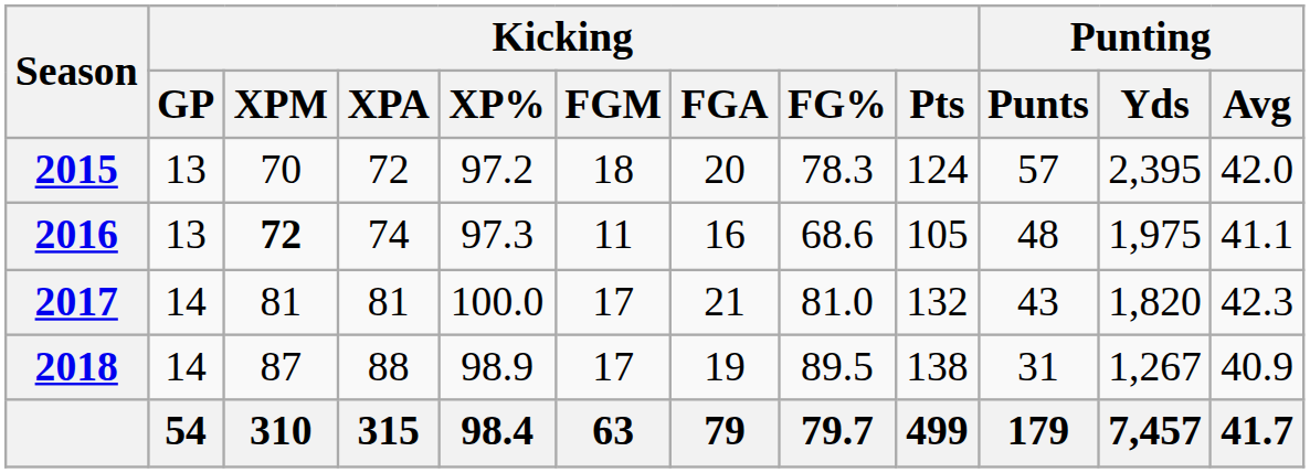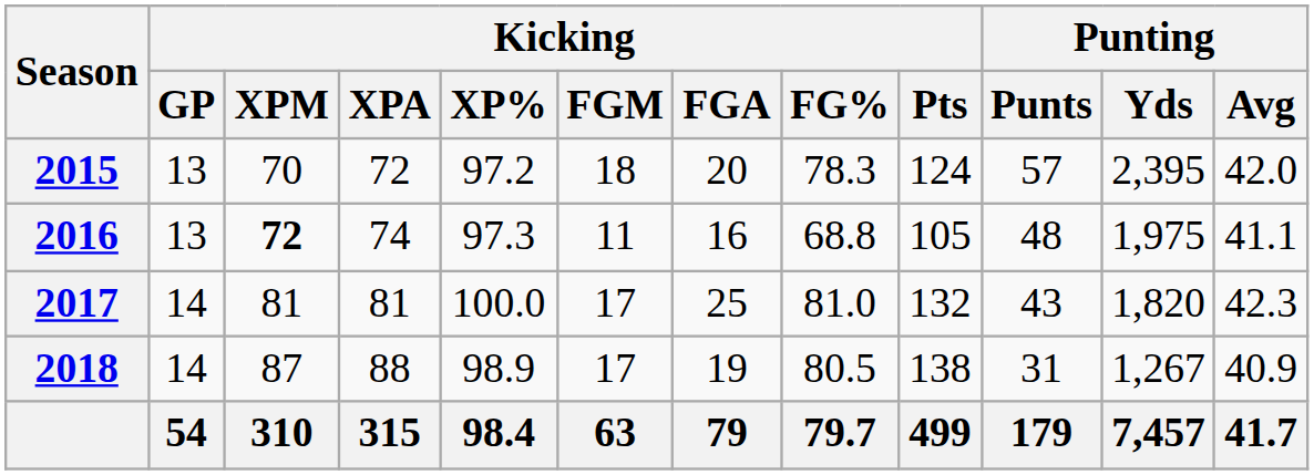 <table class="wikitable" style="text-align: center;">
 <tr>
 <th rowspan="2">Season</th>
 <th colspan="8">Kicking</th>
 <th colspan="3">Punting</th>
 </tr>
 <tr>
 <th>GP</th>
 <th>XPM</th>
 <th>XPA</th>
 <th>XP%</th>
 <th>FGM</th>
 <th>FGA</th>
 <th>FG%</th>
 <th>Pts</th>
 <th>Punts</th>
 <th>Yds</th>
 <th>Avg</th>
 </tr>
 <tr>
 <th><a href='#'>2015</a></th>
 <td>13</td>
 <td>70</td>
 <td>72</td>
 <td>97.2</td>
 <td>18</td>
 <td>20</td>
 <td>78.3</td>
 <td>124</td>
 <td>57</td>
 <td>2,395</td>
 <td>42.0</td>
 </tr>
 <tr>
 <th><a href='#'>2016</a></th>
 <td>13</td>
 <td><strong>72</strong></td>
 <td>74</td>
 <td>97.3</td>
 <td>11</td>
 <td>16</td>
-<td>68.6</td>
+<td>68.8</td>
 <td>105</td>
 <td>48</td>
 <td>1,975</td>
 <td>41.1</td>
 </tr>
 <tr>
 <th><a href='#'>2017</a></th>
 <td>14</td>
 <td>81</td>
 <td>81</td>
 <td>100.0</td>
 <td>17</td>
-<td>21</td>
+<td>25</td>
 <td>81.0</td>
 <td>132</td>
 <td>43</td>
 <td>1,820</td>
 <td>42.3</td>
 </tr>
 <tr>
 <th><a href='#'>2018</a></th>
 <td>14</td>
 <td>87</td>
 <td>88</td>
 <td>98.9</td>
 <td>17</td>
 <td>19</td>
-<td>89.5</td>
+<td>80.5</td>
 <td>138</td>
 <td>31</td>
 <td>1,267</td>
 <td>40.9</td>
 </tr>
 <tr>
 <th></th>
 <th>54</th>
 <th>310</th>
 <th>315</th>
 <th>98.4</th>
 <th>63</th>
 <th>79</th>
 <th>79.7</th>
 <th>499</th>
 <th>179</th>
 <th>7,457</th>
 <th>41.7</th>
 </tr>
 </table>
